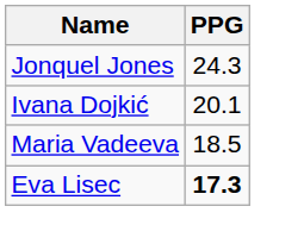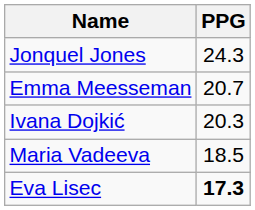 <table class=wikitable>
 <tr>
 <th>Name</th>
 <th>PPG</th>
 </tr>
 <tr>
 <td> <a href='#'>Jonquel Jones</a></td>
 <td align=center>24.3</td>
 </tr>
 <tr>
+<td> <a href='#'>Emma Meesseman </a></td>
+<td align=center>20.7</td>
+</tr>
+<tr>
 <td> <a href='#'>Ivana Dojkić</a></td>
-<td align=center>20.1</td>
+<td align=center>20.3</td>
 </tr>
 <tr>
 <td> <a href='#'>Maria Vadeeva</a></td>
 <td align=center>18.5</td>
 </tr>
 <tr>
 <td> <a href='#'>Eva Lisec</a></td>
 <td align=center><strong>17.3</strong></td>
 </tr>
 </table>
